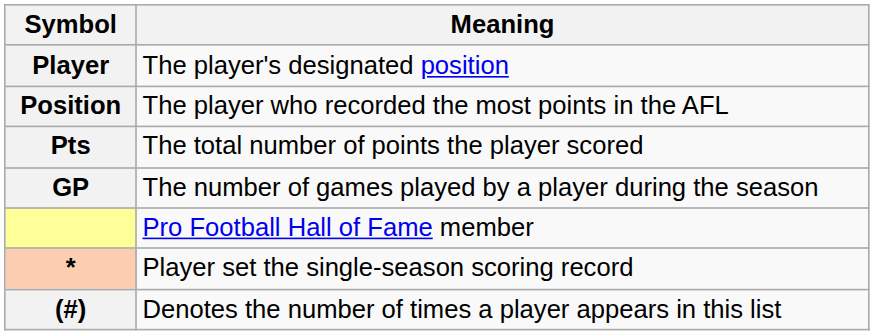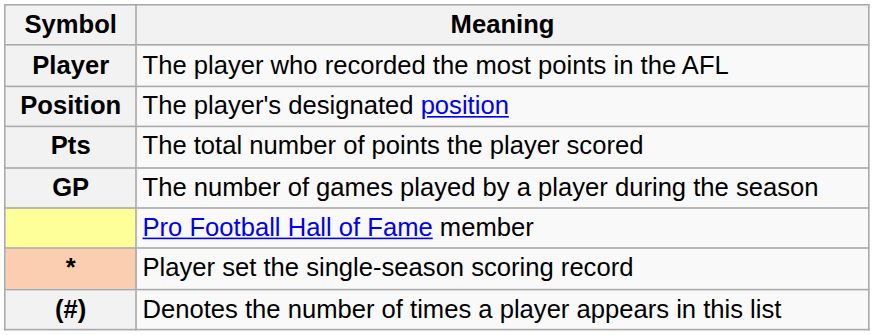 <table class="wikitable plainrowheaders">
 <tr>
 <th scope="col" style="width:75px">Symbol</th>
 <th scope="col" style="width:450px">Meaning</th>
 </tr>
 <tr>
 <th scope="row" style="text-align:center;"><strong>Player</strong></th>
-<td>The player's designated <a href='#'>position</a></td>
+<td>The player who recorded the most points in the AFL</td>
 </tr>
 <tr>
 <th scope="row" style="text-align:center;"><strong>Position</strong></th>
-<td>The player who recorded the most points in the AFL</td>
+<td>The player's designated <a href='#'>position</a></td>
 </tr>
 <tr>
 <th scope="row" style="text-align:center;"><strong>Pts</strong></th>
 <td>The total number of points the player scored</td>
 </tr>
 <tr>
 <th scope="row" style="text-align:center;"><strong>GP</strong></th>
 <td>The number of games played by a player during the season</td>
 </tr>
 <tr>
 <th scope="row" style="text-align:center; background:#ff9;"></th>
 <td><a href='#'>Pro Football Hall of Fame</a> member</td>
 </tr>
 <tr>
 <th scope="row" style="text-align:center; background:#fbceb1;">*</th>
 <td>Player set the single-season scoring record</td>
 </tr>
 <tr>
 <th scope="row" style="text-align:center;">(#)</th>
 <td>Denotes the number of times a player appears in this list</td>
 </tr>
 </table>
